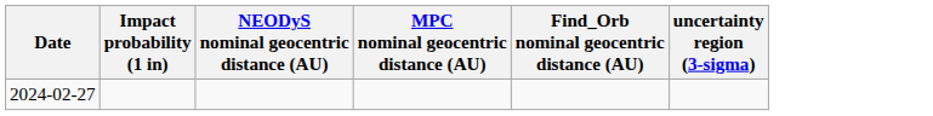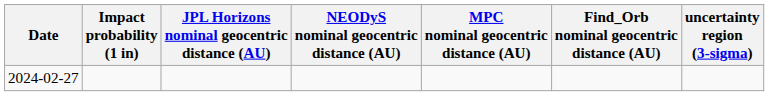 <table class="wikitable sortable" style="font-size: 0.9em;">
 <tr>
 <th>Date</th>
 <th class=unsortable>Impact<br>probability<br>(1 in)</th>
+<th><a href='#'>JPL Horizons</a><br><a href='#'>nominal</a> geocentric<br>distance (<a href='#'>AU</a>)</th>
 <th><a href='#'>NEODyS</a><br>nominal geocentric<br>distance (AU)</th>
 <th><a href='#'>MPC</a><br>nominal geocentric<br>distance (AU)</th>
 <th>Find_Orb<br>nominal geocentric<br>distance (AU)</th>
 <th>uncertainty<br>region<br>(<a href='#'>3-sigma</a>)</th>
 </tr>
 <tr>
 <td>2024-02-27</td>
 <td></td>
 <td></td>
 <td></td>
 <td></td>
 <td></td>
+<td></td>
 </tr>
 </table>
